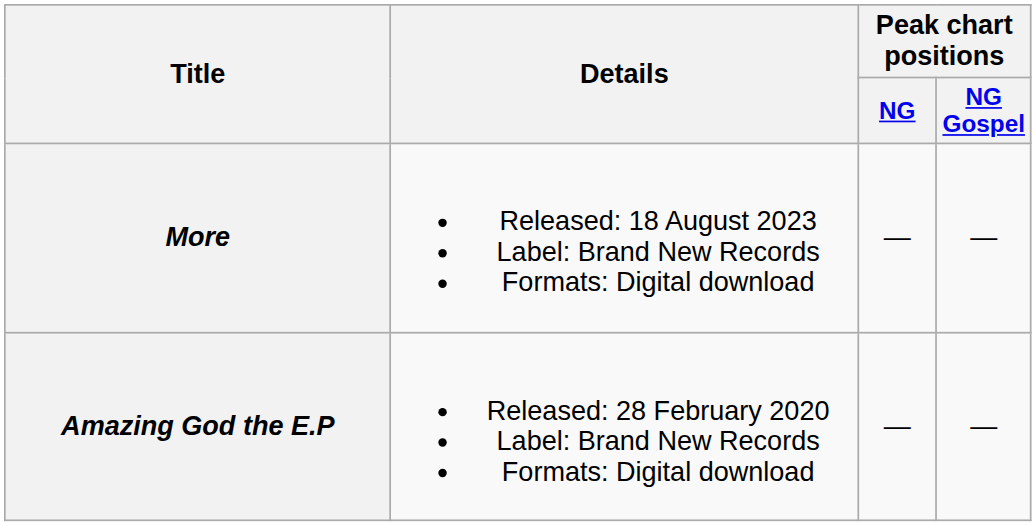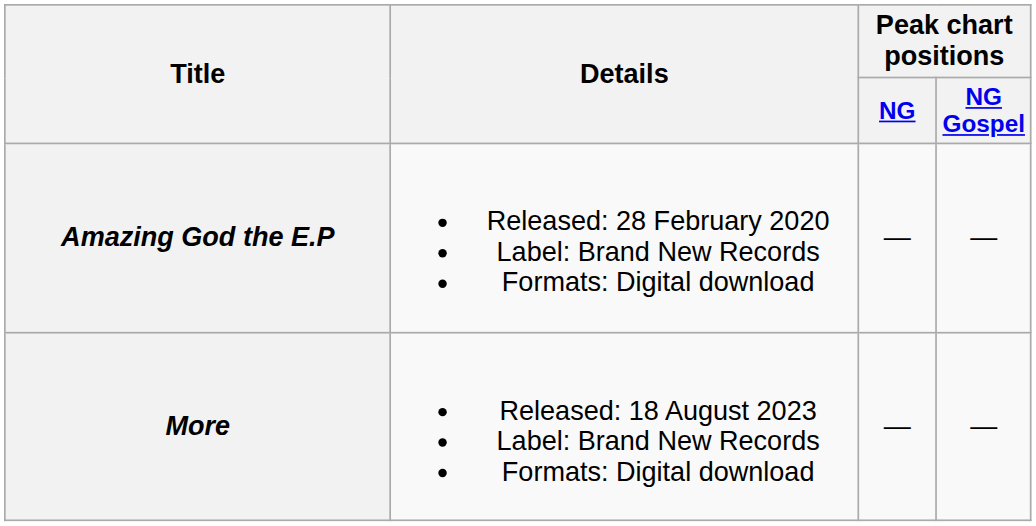 <table class="wikitable plainrowheaders" style="text-align:center;">
 <tr>
 <th scope="col" rowspan="2" style="width:14em;">Title</th>
 <th scope="col" rowspan="2" style="width:17em;">Details</th>
 <th scope="col" colspan="2">Peak chart positions</th>
 </tr>
 <tr>
 <th scope="col" style="width:2.8em;font-size:90%;"><a href='#'>NG</a><br></th>
 <th scope="col" style="width:3em;font-size:90%;"><a href='#'>NG<br>Gospel</a></th>
 </tr>
 <tr>
+<th scope="row"><em>Amazing God the E.P</em></th>
+<td><br><ul><li>Released: 28 February 2020</li><li>Label: Brand New Records</li><li>Formats: Digital download</li></ul></td>
+<td>—</td>
+<td>—</td>
+</tr>
+<tr>
 <th scope="row"><em>More</em></th>
 <td><br><ul><li>Released: 18 August 2023</li><li>Label: Brand New Records</li><li>Formats: Digital download</li></ul></td>
 <td>—</td>
 <td>—</td>
 </tr>
-<tr>
-<th scope="row"><em>Amazing God the E.P</em></th>
-<td><br><ul><li>Released: 28 February 2020</li><li>Label: Brand New Records</li><li>Formats: Digital download</li></ul></td>
-<td>—</td>
-<td>—</td>
-</tr>
 </table>
